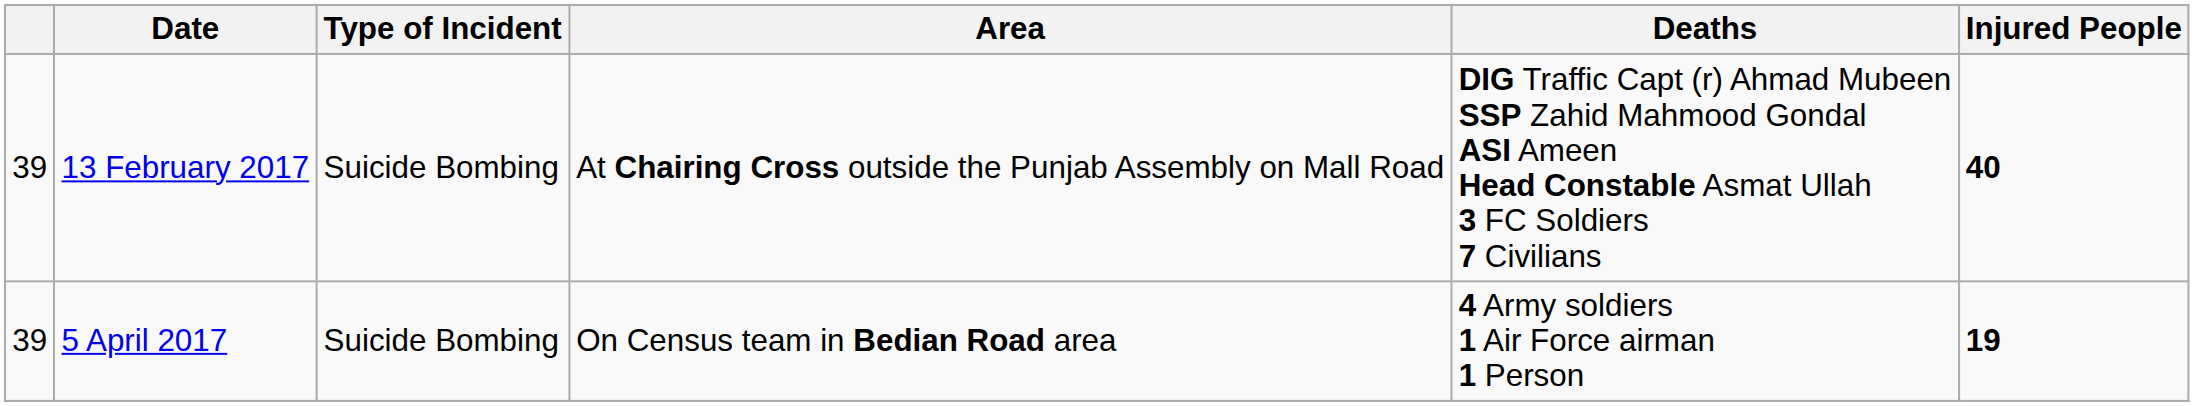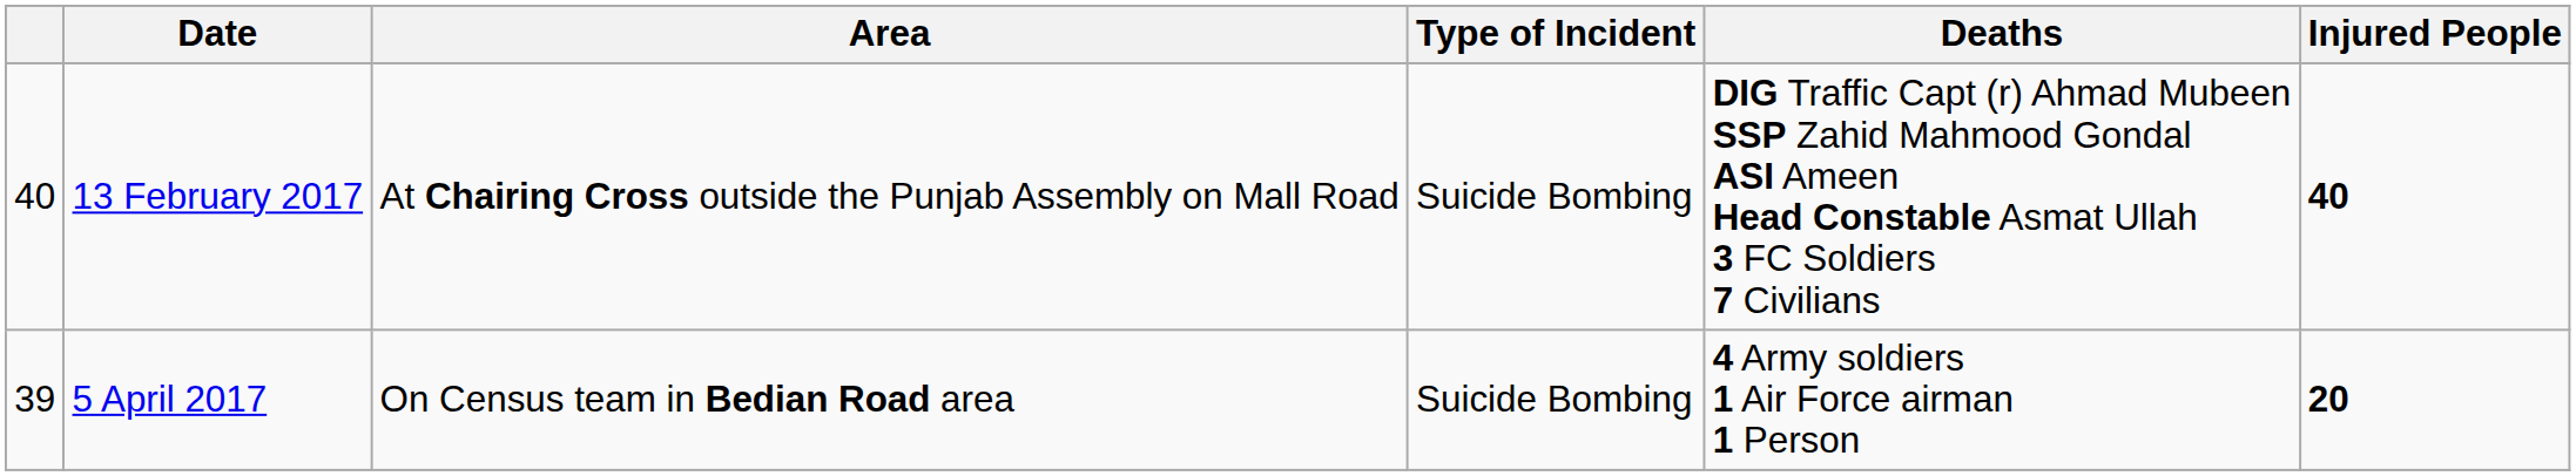 <table class="wikitable sortable">
 <tr>
 <th></th>
 <th>Date</th>
+<th>Area</th>
 <th>Type of Incident</th>
-<th>Area</th>
 <th>Deaths</th>
 <th>Injured People</th>
 </tr>
 <tr>
-<td>39</td>
+<td>40</td>
 <td><a href='#'>13 February 2017</a></td>
+<td>At <strong>Chairing Cross</strong> outside the Punjab Assembly on Mall Road</td>
 <td>Suicide Bombing</td>
-<td>At <strong>Chairing Cross</strong> outside the Punjab Assembly on Mall Road</td>
 <td><strong>DIG</strong> Traffic Capt (r) Ahmad Mubeen <br><strong>SSP</strong> Zahid Mahmood Gondal <br><strong>ASI</strong> Ameen <br><strong>Head Constable</strong> Asmat Ullah <br><strong>3</strong> FC Soldiers <br><strong>7</strong> Civilians</td>
 <td><strong>40</strong></td>
 </tr>
 <tr>
 <td>39</td>
 <td><a href='#'>5 April 2017</a></td>
+<td>On Census team in <strong>Bedian Road</strong> area</td>
 <td>Suicide Bombing</td>
-<td>On Census team in <strong>Bedian Road</strong> area</td>
 <td><strong>4</strong> Army soldiers <br> <strong>1</strong> Air Force airman<br><strong>1</strong> Person</td>
-<td><strong>19</strong></td>
+<td><strong>20</strong></td>
 </tr>
 </table>
